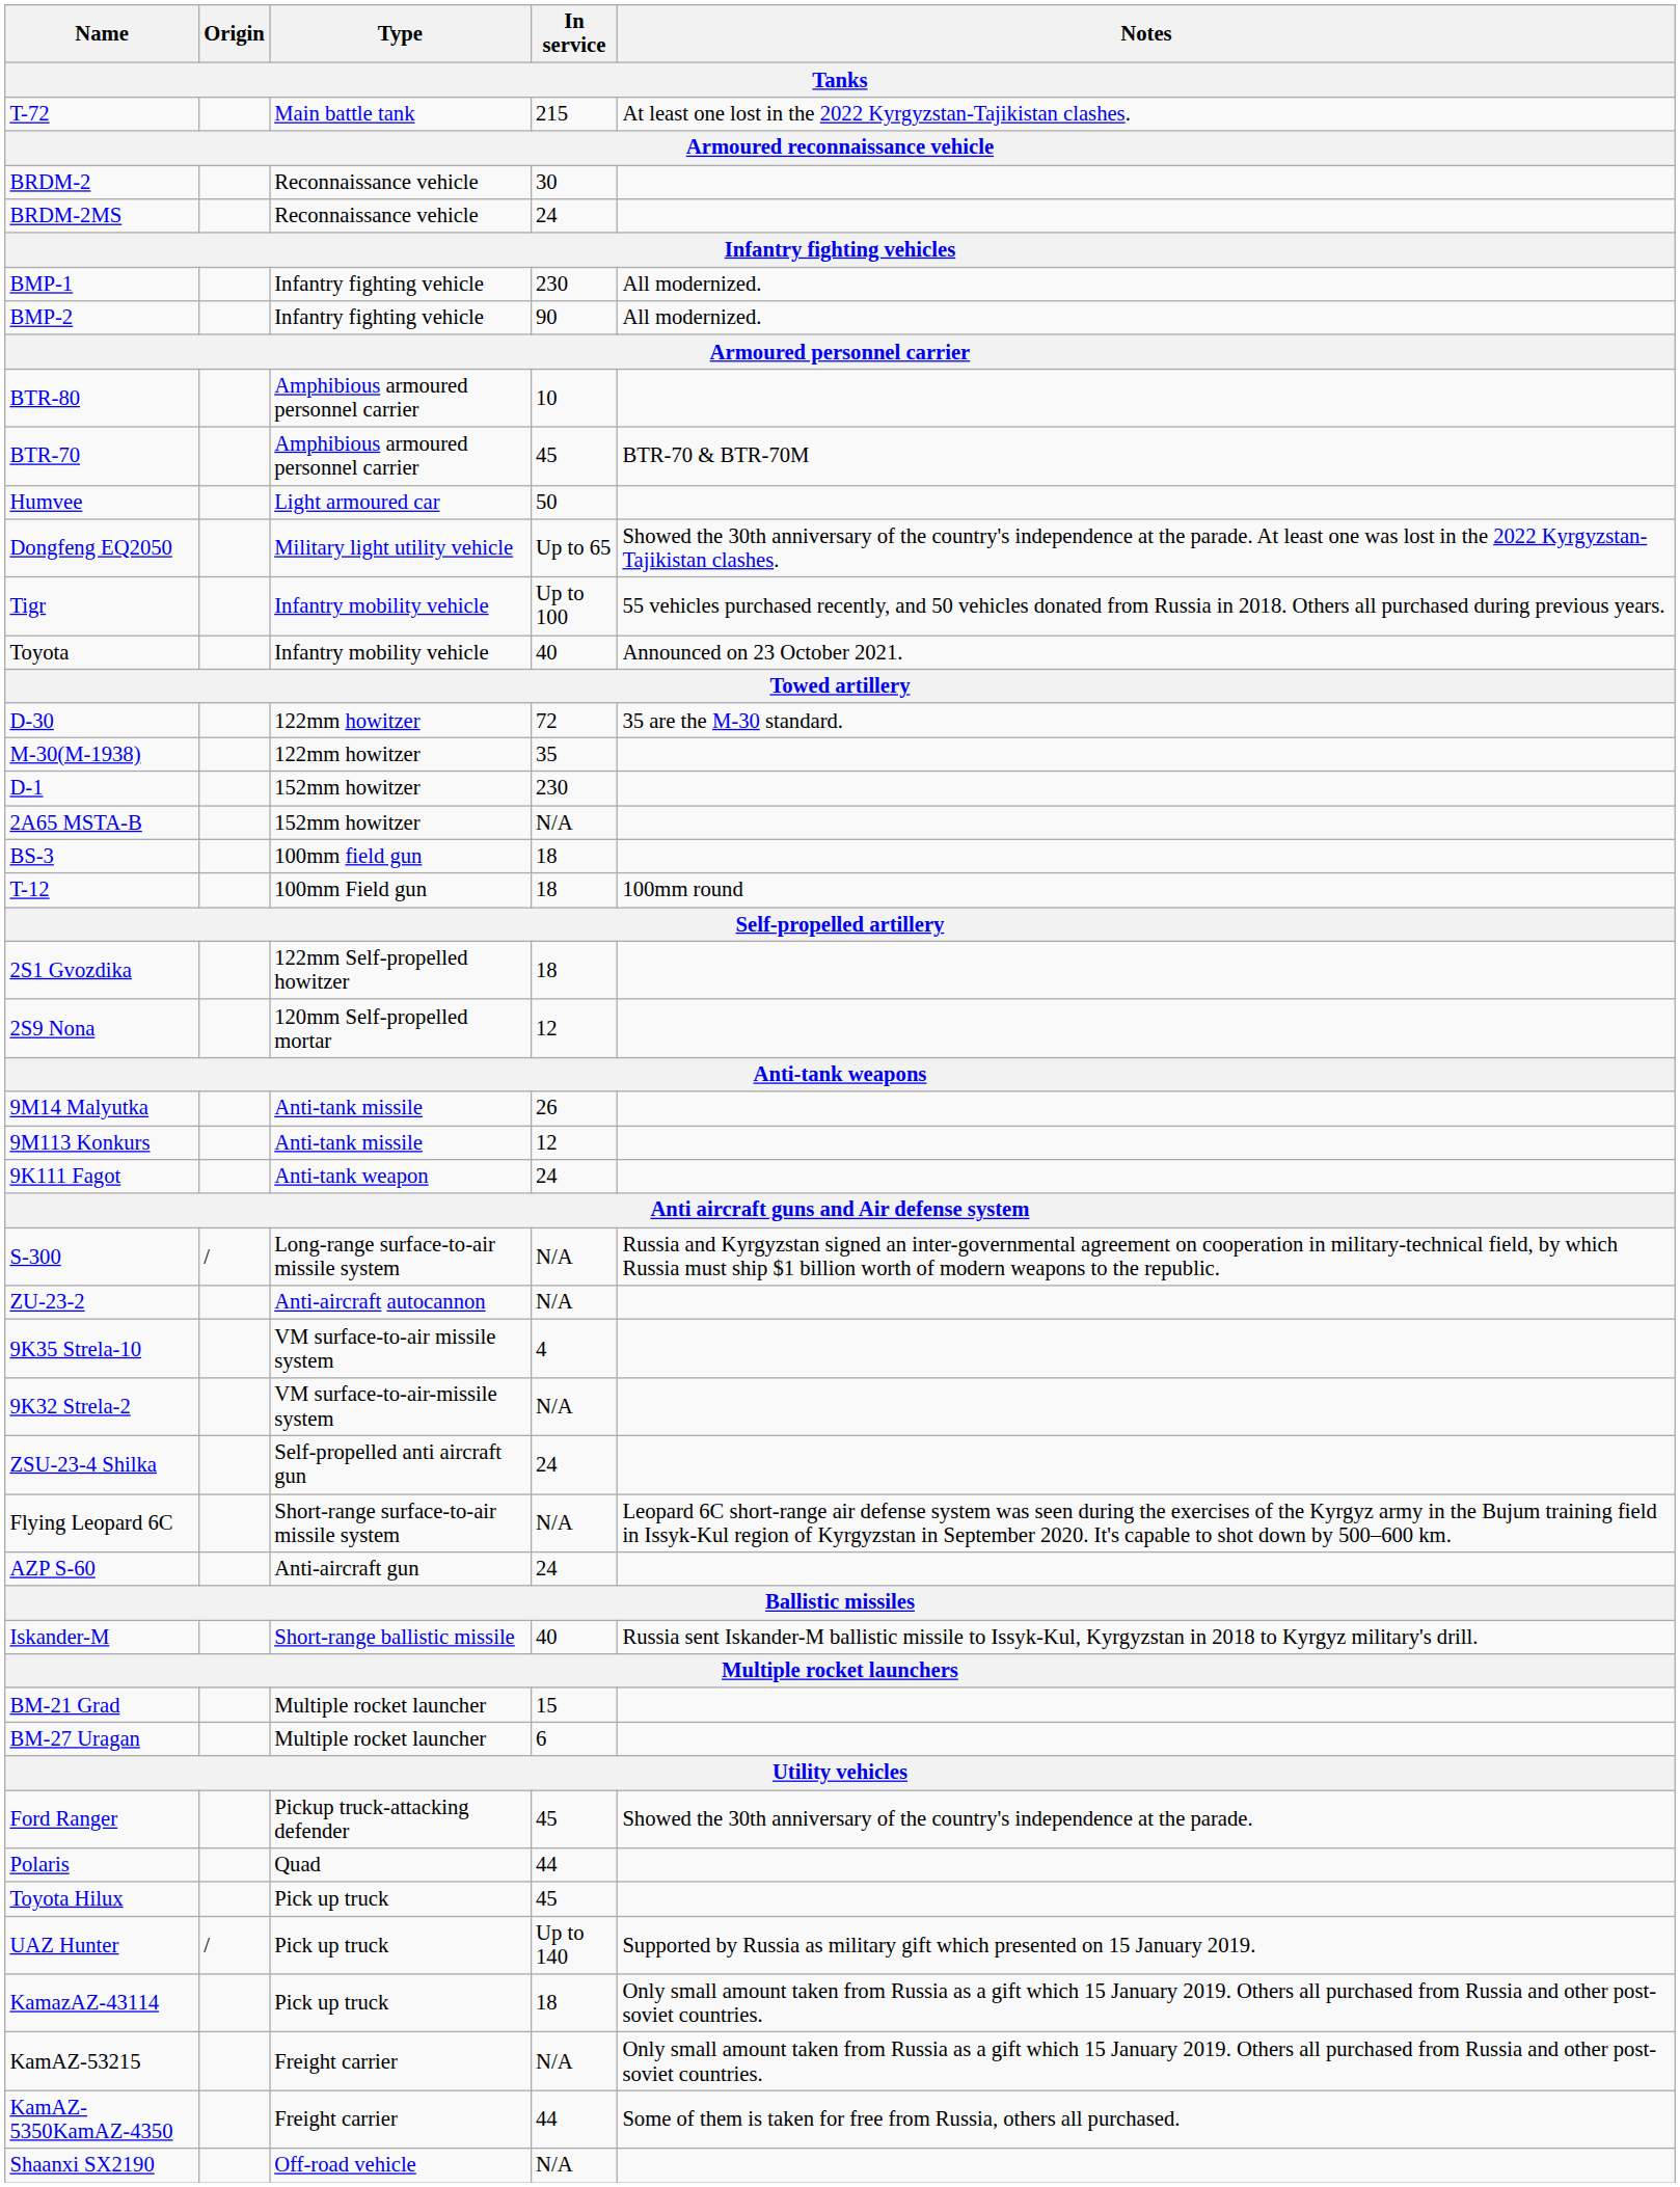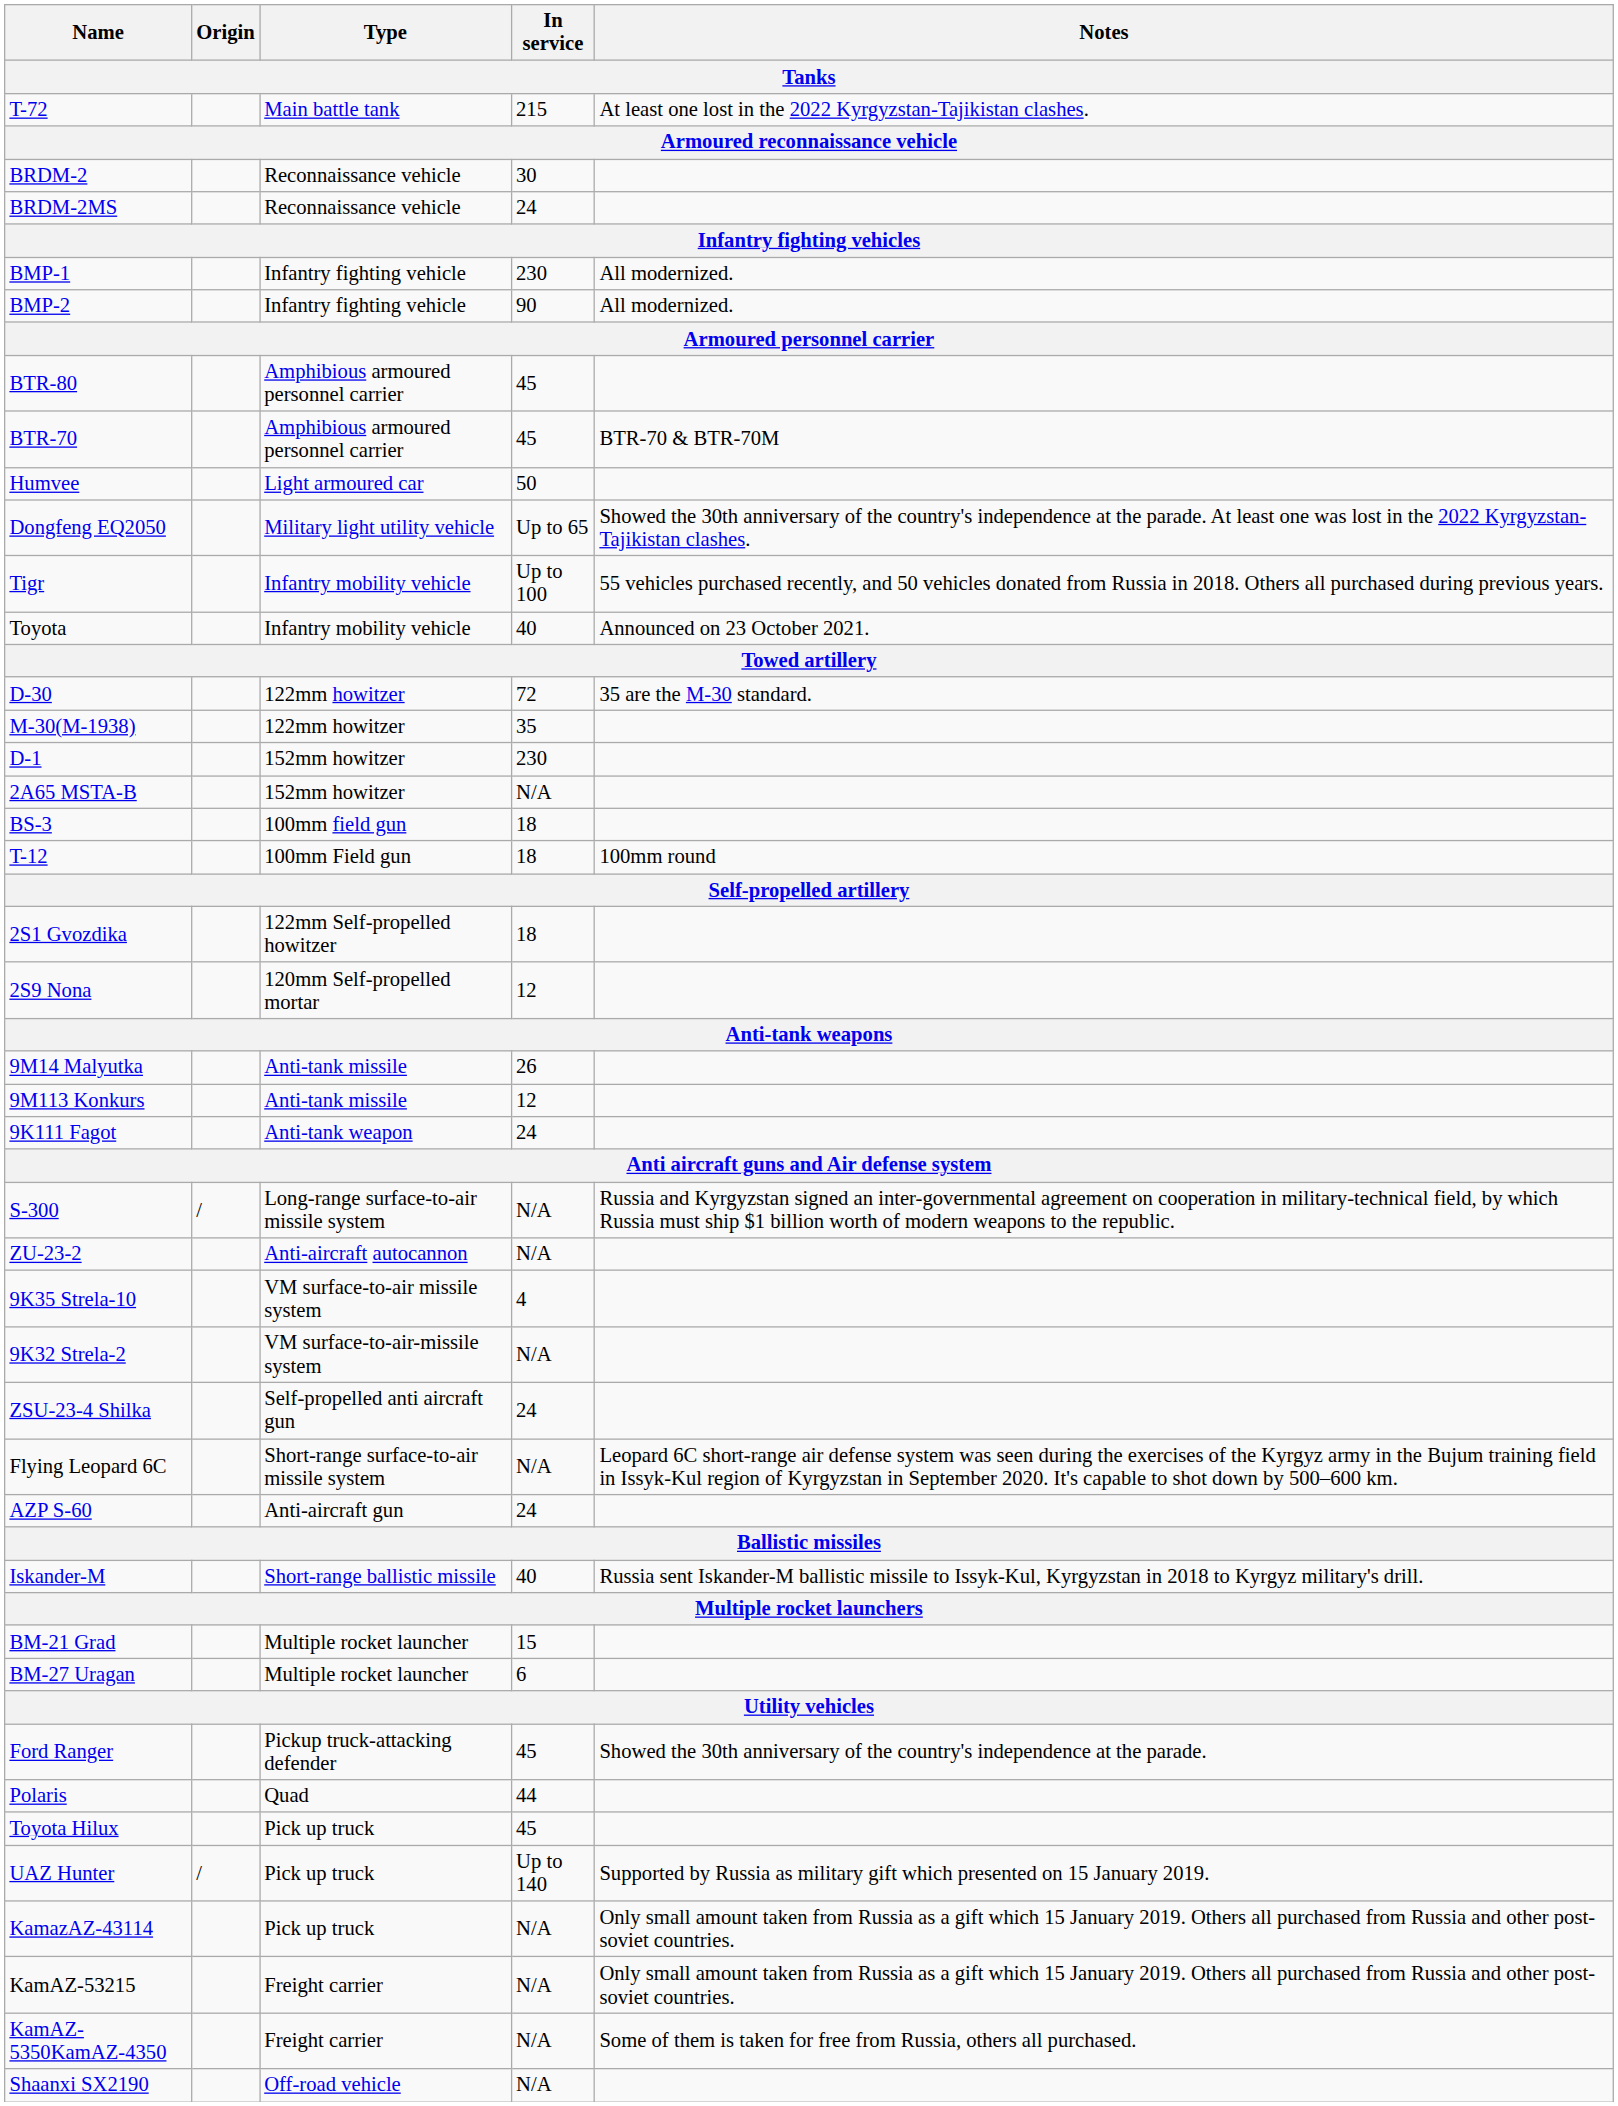 <table class="wikitable">
 <tr>
 <th>Name</th>
 <th>Origin</th>
 <th>Type</th>
 <th>In service</th>
 <th>Notes</th>
 </tr>
 <tr>
 <th colspan="5"><a href='#'>Tanks</a></th>
 </tr>
 <tr>
 <td><a href='#'>T-72</a></td>
 <td></td>
 <td><a href='#'>Main battle tank</a></td>
 <td>215</td>
 <td>At least one lost in the <a href='#'>2022 Kyrgyzstan-Tajikistan clashes</a>.</td>
 </tr>
 <tr>
 <th colspan="5"><a href='#'>Armoured reconnaissance vehicle</a></th>
 </tr>
 <tr>
 <td><a href='#'>BRDM-2</a></td>
 <td></td>
 <td>Reconnaissance vehicle</td>
 <td>30</td>
 <td></td>
 </tr>
 <tr>
 <td><a href='#'>BRDM-2MS</a></td>
 <td></td>
 <td>Reconnaissance vehicle</td>
 <td>24</td>
 <td></td>
 </tr>
 <tr>
 <th colspan="5"><a href='#'>Infantry fighting vehicles</a></th>
 </tr>
 <tr>
 <td><a href='#'>BMP-1</a></td>
 <td></td>
 <td>Infantry fighting vehicle</td>
 <td>230</td>
 <td>All modernized.</td>
 </tr>
 <tr>
 <td><a href='#'>BMP-2</a></td>
 <td></td>
 <td>Infantry fighting vehicle</td>
 <td>90</td>
 <td>All modernized.</td>
 </tr>
 <tr>
 <th colspan="5"><a href='#'>Armoured personnel carrier</a></th>
 </tr>
 <tr>
 <td><a href='#'>BTR-80</a></td>
 <td></td>
 <td><a href='#'>Amphibious</a> armoured personnel carrier</td>
-<td>10</td>
+<td>45</td>
 <td></td>
 </tr>
 <tr>
 <td><a href='#'>BTR-70</a></td>
 <td></td>
 <td><a href='#'>Amphibious</a> armoured personnel carrier</td>
 <td>45</td>
 <td>BTR-70 & BTR-70M</td>
 </tr>
 <tr>
 <td><a href='#'>Humvee</a></td>
 <td></td>
 <td><a href='#'>Light armoured car</a></td>
 <td>50</td>
 <td></td>
 </tr>
 <tr>
 <td><a href='#'>Dongfeng EQ2050</a></td>
 <td></td>
 <td><a href='#'>Military light utility vehicle</a></td>
 <td>Up to 65</td>
 <td>Showed the 30th anniversary of the country's independence at the parade. At least one was lost in the <a href='#'>2022 Kyrgyzstan-Tajikistan clashes</a>.</td>
 </tr>
 <tr>
 <td><a href='#'>Tigr</a></td>
 <td></td>
 <td><a href='#'>Infantry mobility vehicle</a></td>
 <td>Up to 100</td>
 <td>55 vehicles purchased recently, and 50 vehicles donated from Russia in 2018. Others all purchased during previous years.</td>
 </tr>
 <tr>
 <td>Toyota</td>
 <td></td>
 <td>Infantry mobility vehicle</td>
 <td>40</td>
 <td>Announced on 23 October 2021.</td>
 </tr>
 <tr>
 <th colspan="5"><a href='#'>Towed artillery</a></th>
 </tr>
 <tr>
 <td><a href='#'>D-30</a></td>
 <td></td>
 <td>122mm <a href='#'>howitzer</a></td>
 <td>72</td>
 <td>35 are the <a href='#'>M-30</a> standard.</td>
 </tr>
 <tr>
 <td><a href='#'>M-30(M-1938)</a></td>
 <td></td>
 <td>122mm howitzer</td>
 <td>35</td>
 <td></td>
 </tr>
 <tr>
 <td><a href='#'>D-1</a></td>
 <td></td>
 <td>152mm howitzer</td>
 <td>230</td>
 <td></td>
 </tr>
 <tr>
 <td><a href='#'>2A65 MSTA-B</a></td>
 <td></td>
 <td>152mm howitzer</td>
 <td>N/A</td>
 <td></td>
 </tr>
 <tr>
 <td><a href='#'>BS-3</a></td>
 <td></td>
 <td>100mm <a href='#'>field gun</a></td>
 <td>18</td>
 <td></td>
 </tr>
 <tr>
 <td><a href='#'>T-12</a></td>
 <td></td>
 <td>100mm Field gun</td>
 <td>18</td>
 <td>100mm round</td>
 </tr>
 <tr>
 <th colspan="5"><a href='#'>Self-propelled artillery</a></th>
 </tr>
 <tr>
 <td><a href='#'>2S1 Gvozdika</a></td>
 <td></td>
 <td>122mm Self-propelled howitzer</td>
 <td>18</td>
 <td></td>
 </tr>
 <tr>
 <td><a href='#'>2S9 Nona</a></td>
 <td></td>
 <td>120mm Self-propelled mortar</td>
 <td>12</td>
 <td></td>
 </tr>
 <tr>
 <th colspan="5"><a href='#'>Anti-tank weapons</a></th>
 </tr>
 <tr>
 <td><a href='#'>9M14 Malyutka</a></td>
 <td></td>
 <td><a href='#'>Anti-tank missile</a></td>
 <td>26</td>
 <td></td>
 </tr>
 <tr>
 <td><a href='#'>9M113 Konkurs</a></td>
 <td></td>
 <td><a href='#'>Anti-tank missile</a></td>
 <td>12</td>
 <td></td>
 </tr>
 <tr>
 <td><a href='#'>9K111 Fagot</a></td>
 <td></td>
 <td><a href='#'>Anti-tank weapon</a></td>
 <td>24</td>
 <td></td>
 </tr>
 <tr>
 <th colspan="5"><a href='#'>Anti aircraft guns and Air defense system</a></th>
 </tr>
 <tr>
 <td><a href='#'>S-300</a></td>
 <td> / </td>
 <td>Long-range surface-to-air missile system</td>
 <td>N/A</td>
 <td>Russia and Kyrgyzstan signed an inter-governmental agreement on cooperation in military-technical field, by which Russia must ship $1 billion worth of modern weapons to the republic.</td>
 </tr>
 <tr>
 <td><a href='#'>ZU-23-2</a></td>
 <td></td>
 <td><a href='#'>Anti-aircraft</a> <a href='#'>autocannon</a></td>
 <td>N/A</td>
 <td></td>
 </tr>
 <tr>
 <td><a href='#'>9K35 Strela-10</a></td>
 <td></td>
 <td>VM surface-to-air missile system</td>
 <td>4</td>
 <td></td>
 </tr>
 <tr>
 <td><a href='#'>9K32 Strela-2</a></td>
 <td></td>
 <td>VM surface-to-air-missile system</td>
 <td>N/A</td>
 <td></td>
 </tr>
 <tr>
 <td><a href='#'>ZSU-23-4 Shilka</a></td>
 <td></td>
 <td>Self-propelled anti aircraft gun</td>
 <td>24</td>
 <td></td>
 </tr>
 <tr>
 <td>Flying Leopard 6C</td>
 <td></td>
 <td>Short-range surface-to-air missile system</td>
 <td>N/A</td>
 <td>Leopard 6C short-range air defense system was seen during the exercises of the Kyrgyz army in the Bujum training field in Issyk-Kul region of Kyrgyzstan in September 2020. It's capable to shot down by 500–600 km.</td>
 </tr>
 <tr>
 <td><a href='#'>AZP S-60</a></td>
 <td></td>
 <td>Anti-aircraft gun</td>
 <td>24</td>
 <td></td>
 </tr>
 <tr>
 <th colspan="5"><a href='#'>Ballistic missiles</a></th>
 </tr>
 <tr>
 <td><a href='#'>Iskander-M</a></td>
 <td></td>
 <td><a href='#'>Short-range ballistic missile</a></td>
 <td>40</td>
 <td>Russia sent Iskander-M ballistic missile to Issyk-Kul, Kyrgyzstan in 2018 to Kyrgyz military's drill.</td>
 </tr>
 <tr>
 <th colspan="5"><a href='#'>Multiple rocket launchers</a></th>
 </tr>
 <tr>
 <td><a href='#'>BM-21 Grad</a></td>
 <td></td>
 <td>Multiple rocket launcher</td>
 <td>15</td>
 <td></td>
 </tr>
 <tr>
 <td><a href='#'>BM-27 Uragan</a></td>
 <td></td>
 <td>Multiple rocket launcher</td>
 <td>6</td>
 <td></td>
 </tr>
 <tr>
 <th colspan="5"><a href='#'>Utility vehicles</a></th>
 </tr>
 <tr>
 <td><a href='#'>Ford Ranger</a></td>
 <td></td>
 <td>Pickup truck-attacking defender</td>
 <td>45</td>
 <td>Showed the 30th anniversary of the country's independence at the parade.</td>
 </tr>
 <tr>
 <td><a href='#'>Polaris</a></td>
 <td></td>
 <td>Quad</td>
 <td>44</td>
 <td></td>
 </tr>
 <tr>
 <td><a href='#'>Toyota Hilux</a></td>
 <td></td>
 <td>Pick up truck</td>
 <td>45</td>
 <td></td>
 </tr>
 <tr>
 <td><a href='#'>UAZ Hunter</a></td>
 <td> / </td>
 <td>Pick up truck</td>
 <td>Up to 140</td>
 <td>Supported by Russia as military gift which presented on 15 January 2019.</td>
 </tr>
 <tr>
 <td><a href='#'>KamazAZ-43114</a></td>
 <td></td>
 <td>Pick up truck</td>
-<td>18</td>
+<td>N/A</td>
 <td>Only small amount taken from Russia as a gift which 15 January 2019. Others all purchased from Russia and other post-soviet countries.</td>
 </tr>
 <tr>
 <td>KamAZ-53215</td>
 <td></td>
 <td>Freight carrier</td>
 <td>N/A</td>
 <td>Only small amount taken from Russia as a gift which 15 January 2019. Others all purchased from Russia and other post-soviet countries.</td>
 </tr>
 <tr>
 <td><a href='#'>KamAZ-5350KamAZ-4350</a></td>
 <td></td>
 <td>Freight carrier</td>
-<td>44</td>
+<td>N/A</td>
 <td>Some of them is taken for free from Russia, others all purchased.</td>
 </tr>
 <tr>
 <td><a href='#'>Shaanxi SX2190</a></td>
 <td></td>
 <td><a href='#'>Off-road vehicle</a></td>
 <td>N/A</td>
 <td></td>
 </tr>
 </table>
